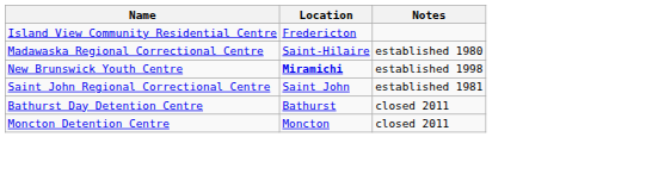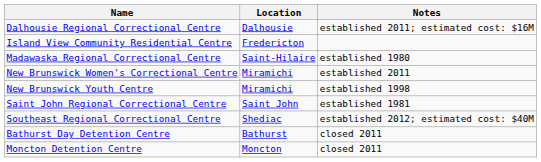 <table class="wikitable">
 <tr>
 <th>Name</th>
 <th>Location</th>
 <th>Notes</th>
+</tr>
+<tr>
+<td><a href='#'>Dalhousie Regional Correctional Centre</a></td>
+<td><a href='#'>Dalhousie</a></td>
+<td>established 2011; estimated cost: $16M</td>
 </tr>
 <tr>
 <td><a href='#'>Island View Community Residential Centre</a></td>
 <td><a href='#'>Fredericton</a></td>
 <td></td>
 </tr>
 <tr>
 <td><a href='#'>Madawaska Regional Correctional Centre</a></td>
 <td><a href='#'>Saint-Hilaire</a></td>
 <td>established 1980</td>
 </tr>
 <tr>
+<td><a href='#'>New Brunswick Women's Correctional Centre</a></td>
+<td><a href='#'>Miramichi</a></td>
+<td>established 2011</td>
+</tr>
+<tr>
 <td><a href='#'>New Brunswick Youth Centre</a></td>
-<td><strong><a href='#'>Miramichi</a></strong></td>
+<td><a href='#'>Miramichi</a></td>
 <td>established 1998</td>
 </tr>
 <tr>
 <td><a href='#'>Saint John Regional Correctional Centre</a></td>
 <td><a href='#'>Saint John</a></td>
 <td>established 1981</td>
+</tr>
+<tr>
+<td><a href='#'>Southeast Regional Correctional Centre</a></td>
+<td><a href='#'>Shediac</a></td>
+<td>established 2012; estimated cost: $40M</td>
 </tr>
 <tr>
 <td><a href='#'>Bathurst Day Detention Centre</a></td>
 <td><a href='#'>Bathurst</a></td>
 <td>closed 2011</td>
 </tr>
 <tr>
 <td><a href='#'>Moncton Detention Centre</a></td>
 <td><a href='#'>Moncton</a></td>
 <td>closed 2011</td>
 </tr>
 </table>
